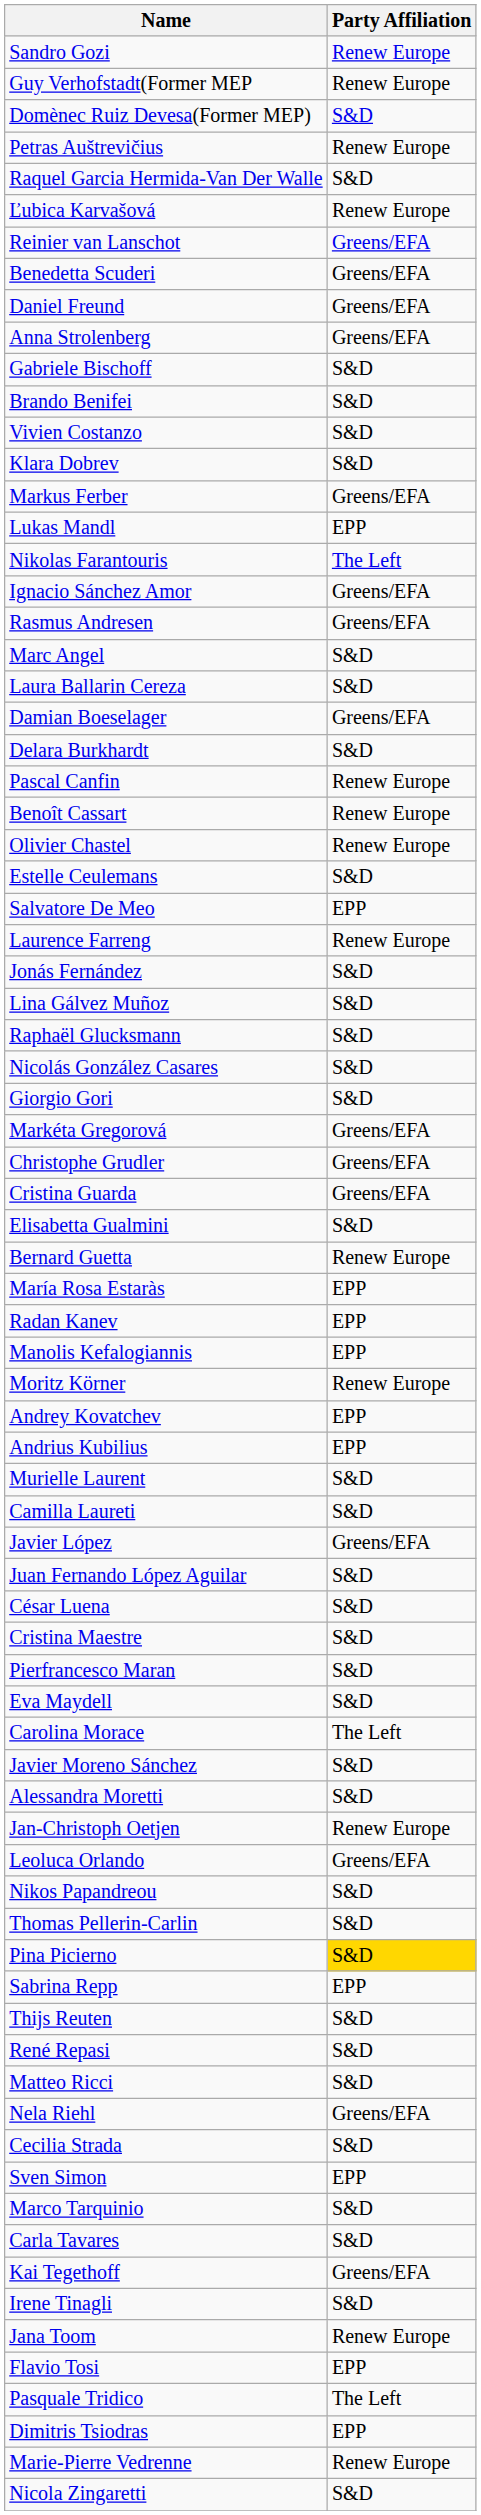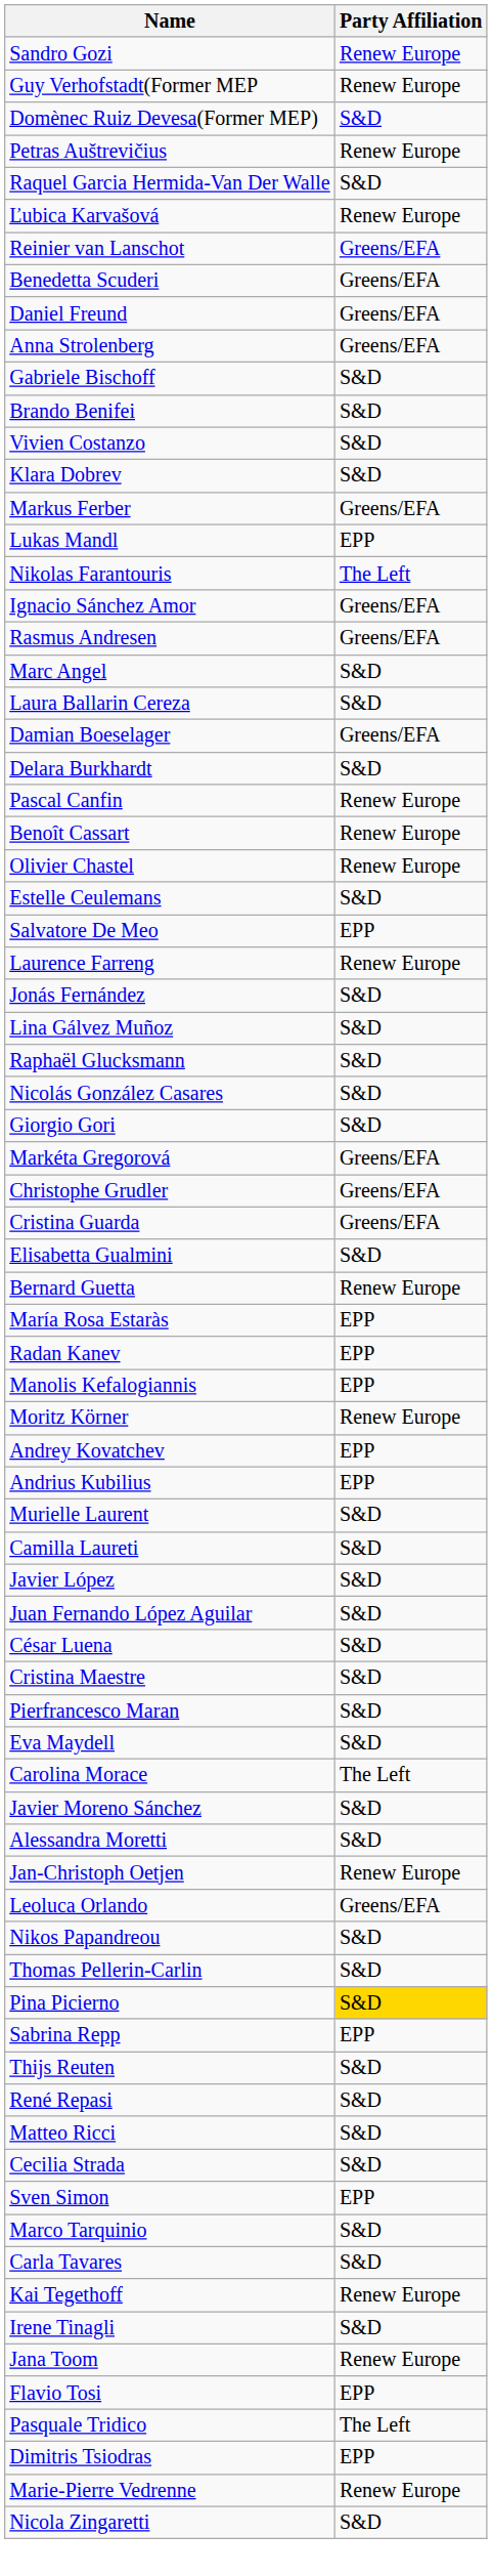 <table class="wikitable mw-collapsible">
 <tr>
 <th>Name</th>
 <th>Party Affiliation</th>
 </tr>
 <tr>
 <td><a href='#'>Sandro Gozi</a></td>
 <td><a href='#'>Renew Europe</a></td>
 </tr>
 <tr>
 <td><a href='#'>Guy Verhofstadt</a>(Former MEP</td>
 <td>Renew Europe</td>
 </tr>
 <tr>
 <td><a href='#'>Domènec Ruiz Devesa</a>(Former MEP)</td>
 <td><a href='#'>S&D</a></td>
 </tr>
 <tr>
 <td><a href='#'>Petras Auštrevičius</a></td>
 <td>Renew Europe</td>
 </tr>
 <tr>
 <td><a href='#'>Raquel Garcia Hermida-Van Der Walle</a></td>
 <td>S&D</td>
 </tr>
 <tr>
 <td><a href='#'>Ľubica Karvašová</a></td>
 <td>Renew Europe</td>
 </tr>
 <tr>
 <td><a href='#'>Reinier van Lanschot</a></td>
 <td><a href='#'>Greens/EFA</a></td>
 </tr>
 <tr>
 <td><a href='#'>Benedetta Scuderi</a></td>
 <td>Greens/EFA</td>
 </tr>
 <tr>
 <td><a href='#'>Daniel Freund</a></td>
 <td>Greens/EFA</td>
 </tr>
 <tr>
 <td><a href='#'>Anna Strolenberg</a></td>
 <td>Greens/EFA</td>
 </tr>
 <tr>
 <td><a href='#'>Gabriele Bischoff</a></td>
 <td>S&D</td>
 </tr>
 <tr>
 <td><a href='#'>Brando Benifei</a></td>
 <td>S&D</td>
 </tr>
 <tr>
 <td><a href='#'>Vivien Costanzo</a></td>
 <td>S&D</td>
 </tr>
 <tr>
 <td><a href='#'>Klara Dobrev</a></td>
 <td>S&D</td>
 </tr>
 <tr>
 <td><a href='#'>Markus Ferber</a></td>
 <td>Greens/EFA</td>
 </tr>
 <tr>
 <td><a href='#'>Lukas Mandl</a></td>
 <td>EPP</td>
 </tr>
 <tr>
 <td><a href='#'>Nikolas Farantouris</a></td>
 <td><a href='#'>The Left</a></td>
 </tr>
 <tr>
 <td><a href='#'>Ignacio Sánchez Amor</a></td>
 <td>Greens/EFA</td>
 </tr>
 <tr>
 <td><a href='#'>Rasmus Andresen</a></td>
 <td>Greens/EFA</td>
 </tr>
 <tr>
 <td><a href='#'>Marc Angel</a></td>
 <td>S&D</td>
 </tr>
 <tr>
 <td><a href='#'>Laura Ballarin Cereza</a></td>
 <td>S&D</td>
 </tr>
 <tr>
 <td><a href='#'>Damian Boeselager</a></td>
 <td>Greens/EFA</td>
 </tr>
 <tr>
 <td><a href='#'>Delara Burkhardt</a></td>
 <td>S&D</td>
 </tr>
 <tr>
 <td><a href='#'>Pascal Canfin</a></td>
 <td>Renew Europe</td>
 </tr>
 <tr>
 <td><a href='#'>Benoît Cassart</a></td>
 <td>Renew Europe</td>
 </tr>
 <tr>
 <td><a href='#'>Olivier Chastel</a></td>
 <td>Renew Europe</td>
 </tr>
 <tr>
 <td><a href='#'>Estelle Ceulemans</a></td>
 <td>S&D</td>
 </tr>
 <tr>
 <td><a href='#'>Salvatore De Meo</a></td>
 <td>EPP</td>
 </tr>
 <tr>
 <td><a href='#'>Laurence Farreng</a></td>
 <td>Renew Europe</td>
 </tr>
 <tr>
 <td><a href='#'>Jonás Fernández</a></td>
 <td>S&D</td>
 </tr>
 <tr>
 <td><a href='#'>Lina Gálvez Muñoz</a></td>
 <td>S&D</td>
 </tr>
 <tr>
 <td><a href='#'>Raphaël Glucksmann</a></td>
 <td>S&D</td>
 </tr>
 <tr>
 <td><a href='#'>Nicolás González Casares</a></td>
 <td>S&D</td>
 </tr>
 <tr>
 <td><a href='#'>Giorgio Gori</a></td>
 <td>S&D</td>
 </tr>
 <tr>
 <td><a href='#'>Markéta Gregorová</a></td>
 <td>Greens/EFA</td>
 </tr>
 <tr>
 <td><a href='#'>Christophe Grudler</a></td>
 <td>Greens/EFA</td>
 </tr>
 <tr>
 <td><a href='#'>Cristina Guarda</a></td>
 <td>Greens/EFA</td>
 </tr>
 <tr>
 <td><a href='#'>Elisabetta Gualmini</a></td>
 <td>S&D</td>
 </tr>
 <tr>
 <td><a href='#'>Bernard Guetta</a></td>
 <td>Renew Europe</td>
 </tr>
 <tr>
 <td><a href='#'>María Rosa Estaràs</a></td>
 <td>EPP</td>
 </tr>
 <tr>
 <td><a href='#'>Radan Kanev</a></td>
 <td>EPP</td>
 </tr>
 <tr>
 <td><a href='#'>Manolis Kefalogiannis</a></td>
 <td>EPP</td>
 </tr>
 <tr>
 <td><a href='#'>Moritz Körner</a></td>
 <td>Renew Europe</td>
 </tr>
 <tr>
 <td><a href='#'>Andrey Kovatchev</a></td>
 <td>EPP</td>
 </tr>
 <tr>
 <td><a href='#'>Andrius Kubilius</a></td>
 <td>EPP</td>
 </tr>
 <tr>
 <td><a href='#'>Murielle Laurent</a></td>
 <td>S&D</td>
 </tr>
 <tr>
 <td><a href='#'>Camilla Laureti</a></td>
 <td>S&D</td>
 </tr>
 <tr>
 <td><a href='#'>Javier López</a></td>
-<td>Greens/EFA</td>
+<td>S&D</td>
 </tr>
 <tr>
 <td><a href='#'>Juan Fernando López Aguilar</a></td>
 <td>S&D</td>
 </tr>
 <tr>
 <td><a href='#'>César Luena</a></td>
 <td>S&D</td>
 </tr>
 <tr>
 <td><a href='#'>Cristina Maestre</a></td>
 <td>S&D</td>
 </tr>
 <tr>
 <td><a href='#'>Pierfrancesco Maran</a></td>
 <td>S&D</td>
 </tr>
 <tr>
 <td><a href='#'>Eva Maydell</a></td>
 <td>S&D</td>
 </tr>
 <tr>
 <td><a href='#'>Carolina Morace</a></td>
 <td>The Left</td>
 </tr>
 <tr>
 <td><a href='#'>Javier Moreno Sánchez</a></td>
 <td>S&D</td>
 </tr>
 <tr>
 <td><a href='#'>Alessandra Moretti</a></td>
 <td>S&D</td>
 </tr>
 <tr>
 <td><a href='#'>Jan-Christoph Oetjen</a></td>
 <td>Renew Europe</td>
 </tr>
 <tr>
 <td><a href='#'>Leoluca Orlando</a></td>
 <td>Greens/EFA</td>
 </tr>
 <tr>
 <td><a href='#'>Nikos Papandreou</a></td>
 <td>S&D</td>
 </tr>
 <tr>
 <td><a href='#'>Thomas Pellerin-Carlin</a></td>
 <td>S&D</td>
 </tr>
 <tr>
 <td><a href='#'>Pina Picierno</a></td>
 <td style="background: gold;">S&D</td>
 </tr>
 <tr>
 <td><a href='#'>Sabrina Repp</a></td>
 <td>EPP</td>
 </tr>
 <tr>
 <td><a href='#'>Thijs Reuten</a></td>
 <td>S&D</td>
 </tr>
 <tr>
 <td><a href='#'>René Repasi</a></td>
 <td>S&D</td>
 </tr>
 <tr>
 <td><a href='#'>Matteo Ricci</a></td>
 <td>S&D</td>
 </tr>
 <tr>
-<td><a href='#'>Nela Riehl</a></td>
-<td>Greens/EFA</td>
-</tr>
-<tr>
 <td><a href='#'>Cecilia Strada</a></td>
 <td>S&D</td>
 </tr>
 <tr>
 <td><a href='#'>Sven Simon</a></td>
 <td>EPP</td>
 </tr>
 <tr>
 <td><a href='#'>Marco Tarquinio</a></td>
 <td>S&D</td>
 </tr>
 <tr>
 <td><a href='#'>Carla Tavares</a></td>
 <td>S&D</td>
 </tr>
 <tr>
 <td><a href='#'>Kai Tegethoff</a></td>
-<td>Greens/EFA</td>
+<td>Renew Europe</td>
 </tr>
 <tr>
 <td><a href='#'>Irene Tinagli</a></td>
 <td>S&D</td>
 </tr>
 <tr>
 <td><a href='#'>Jana Toom</a></td>
 <td>Renew Europe</td>
 </tr>
 <tr>
 <td><a href='#'>Flavio Tosi</a></td>
 <td>EPP</td>
 </tr>
 <tr>
 <td><a href='#'>Pasquale Tridico</a></td>
 <td>The Left</td>
 </tr>
 <tr>
 <td><a href='#'>Dimitris Tsiodras</a></td>
 <td>EPP</td>
 </tr>
 <tr>
 <td><a href='#'>Marie-Pierre Vedrenne</a></td>
 <td>Renew Europe</td>
 </tr>
 <tr>
 <td><a href='#'>Nicola Zingaretti</a></td>
 <td>S&D</td>
 </tr>
 </table>
